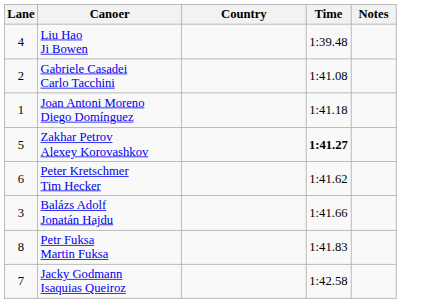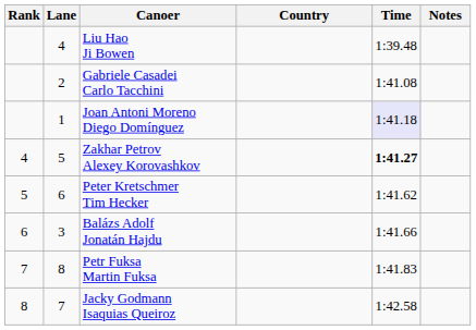 <table class="wikitable" style="text-align:center;">
 <tr>
+<th width=30>Rank</th>
 <th width=30>Lane</th>
 <th width=175>Canoer</th>
 <th width=150>Country</th>
 <th width=30>Time</th>
 <th width=50>Notes</th>
 </tr>
 <tr>
+<td></td>
 <td>4</td>
 <td align=left><a href='#'>Liu Hao</a><br><a href='#'>Ji Bowen</a></td>
 <td align=left></td>
 <td>1:39.48</td>
 <td></td>
 </tr>
 <tr>
+<td></td>
 <td>2</td>
 <td align=left><a href='#'>Gabriele Casadei</a><br><a href='#'>Carlo Tacchini</a></td>
 <td align=left></td>
 <td>1:41.08</td>
 <td></td>
 </tr>
 <tr>
+<td></td>
 <td>1</td>
 <td align=left><a href='#'>Joan Antoni Moreno</a><br><a href='#'>Diego Domínguez</a></td>
 <td align=left></td>
-<td>1:41.18</td>
+<td style="background: lavender;">1:41.18</td>
 <td></td>
 </tr>
 <tr>
+<td>4</td>
 <td>5</td>
 <td align=left><a href='#'>Zakhar Petrov</a><br><a href='#'>Alexey Korovashkov</a></td>
 <td align=left></td>
 <td><strong>1:41.27</strong></td>
 <td></td>
 </tr>
 <tr>
+<td>5</td>
 <td>6</td>
 <td align=left><a href='#'>Peter Kretschmer</a><br><a href='#'>Tim Hecker</a></td>
 <td align=left></td>
 <td>1:41.62</td>
 <td></td>
 </tr>
 <tr>
+<td>6</td>
 <td>3</td>
 <td align=left><a href='#'>Balázs Adolf</a><br><a href='#'>Jonatán Hajdu</a></td>
 <td align=left></td>
 <td>1:41.66</td>
 <td></td>
 </tr>
 <tr>
+<td>7</td>
 <td>8</td>
 <td align=left><a href='#'>Petr Fuksa</a><br><a href='#'>Martin Fuksa</a></td>
 <td align=left></td>
 <td>1:41.83</td>
 <td></td>
 </tr>
 <tr>
+<td>8</td>
 <td>7</td>
 <td align=left><a href='#'>Jacky Godmann</a><br><a href='#'>Isaquias Queiroz</a></td>
 <td align=left></td>
 <td>1:42.58</td>
 <td></td>
 </tr>
 </table>
